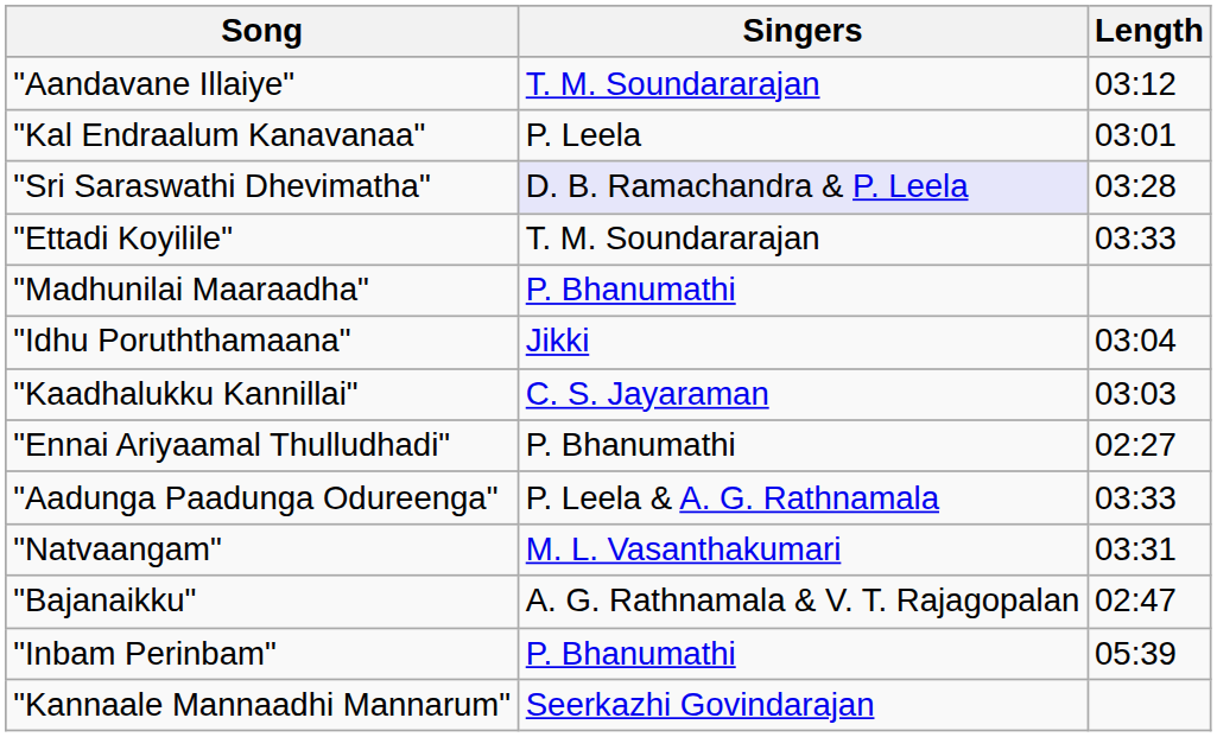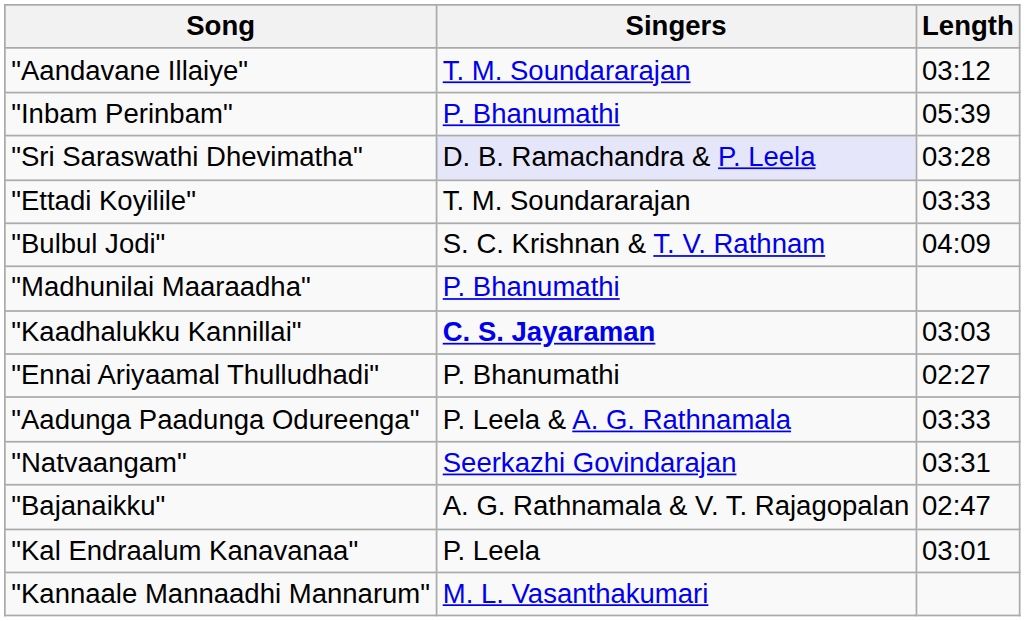 <table class="wikitable">
 <tr>
 <th>Song</th>
 <th>Singers</th>
 <th>Length</th>
 </tr>
 <tr>
 <td>"Aandavane Illaiye"</td>
 <td><a href='#'>T. M. Soundararajan</a></td>
 <td>03:12</td>
 </tr>
 <tr>
-<td>"Kal Endraalum Kanavanaa"</td>
-<td>P. Leela</td>
-<td>03:01</td>
+<td>"Inbam Perinbam"</td>
+<td><a href='#'>P. Bhanumathi</a></td>
+<td>05:39</td>
 </tr>
 <tr>
 <td>"Sri Saraswathi Dhevimatha"</td>
 <td style="background: lavender;">D. B. Ramachandra & <a href='#'>P. Leela</a></td>
 <td>03:28</td>
 </tr>
 <tr>
 <td>"Ettadi Koyilile"</td>
 <td>T. M. Soundararajan</td>
 <td>03:33</td>
 </tr>
 <tr>
+<td>"Bulbul Jodi"</td>
+<td>S. C. Krishnan & <a href='#'>T. V. Rathnam</a></td>
+<td>04:09</td>
+</tr>
+<tr>
 <td>"Madhunilai Maaraadha"</td>
 <td><a href='#'>P. Bhanumathi</a></td>
 <td></td>
 </tr>
 <tr>
-<td>"Idhu Poruththamaana"</td>
-<td><a href='#'>Jikki</a></td>
-<td>03:04</td>
-</tr>
-<tr>
 <td>"Kaadhalukku Kannillai"</td>
-<td><a href='#'>C. S. Jayaraman</a></td>
+<td><strong><a href='#'>C. S. Jayaraman</a></strong></td>
 <td>03:03</td>
 </tr>
 <tr>
 <td>"Ennai Ariyaamal Thulludhadi"</td>
 <td>P. Bhanumathi</td>
 <td>02:27</td>
 </tr>
 <tr>
 <td>"Aadunga Paadunga Odureenga"</td>
 <td>P. Leela & <a href='#'>A. G. Rathnamala</a></td>
 <td>03:33</td>
 </tr>
 <tr>
 <td>"Natvaangam"</td>
-<td><a href='#'>M. L. Vasanthakumari</a></td>
+<td><a href='#'>Seerkazhi Govindarajan</a></td>
 <td>03:31</td>
 </tr>
 <tr>
 <td>"Bajanaikku"</td>
 <td>A. G. Rathnamala & V. T. Rajagopalan</td>
 <td>02:47</td>
 </tr>
 <tr>
-<td>"Inbam Perinbam"</td>
-<td><a href='#'>P. Bhanumathi</a></td>
-<td>05:39</td>
+<td>"Kal Endraalum Kanavanaa"</td>
+<td>P. Leela</td>
+<td>03:01</td>
 </tr>
 <tr>
 <td>"Kannaale Mannaadhi Mannarum"</td>
-<td><a href='#'>Seerkazhi Govindarajan</a></td>
+<td><a href='#'>M. L. Vasanthakumari</a></td>
 <td></td>
 </tr>
 </table>
